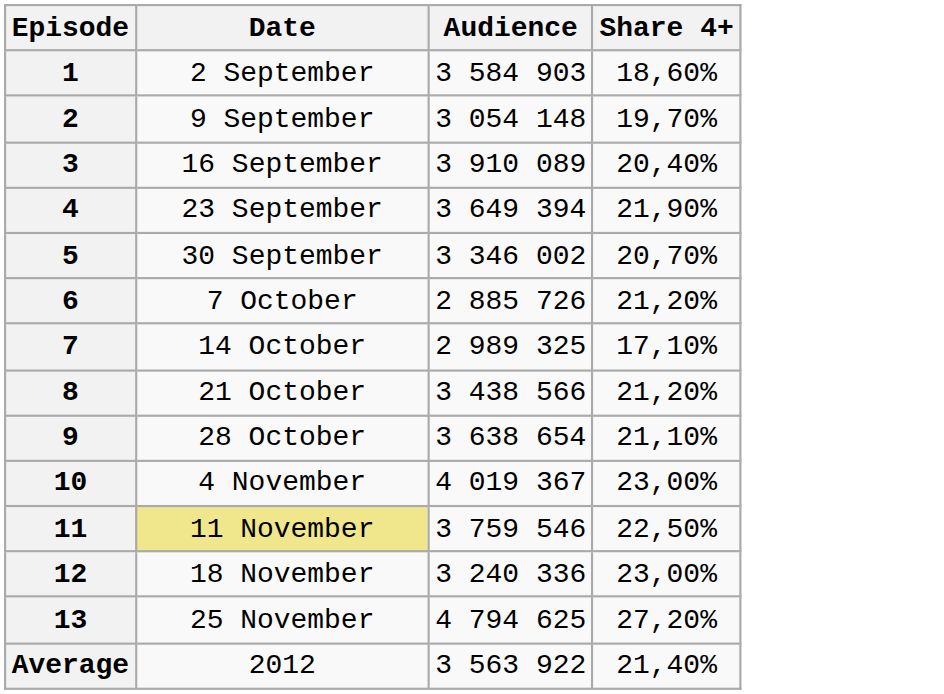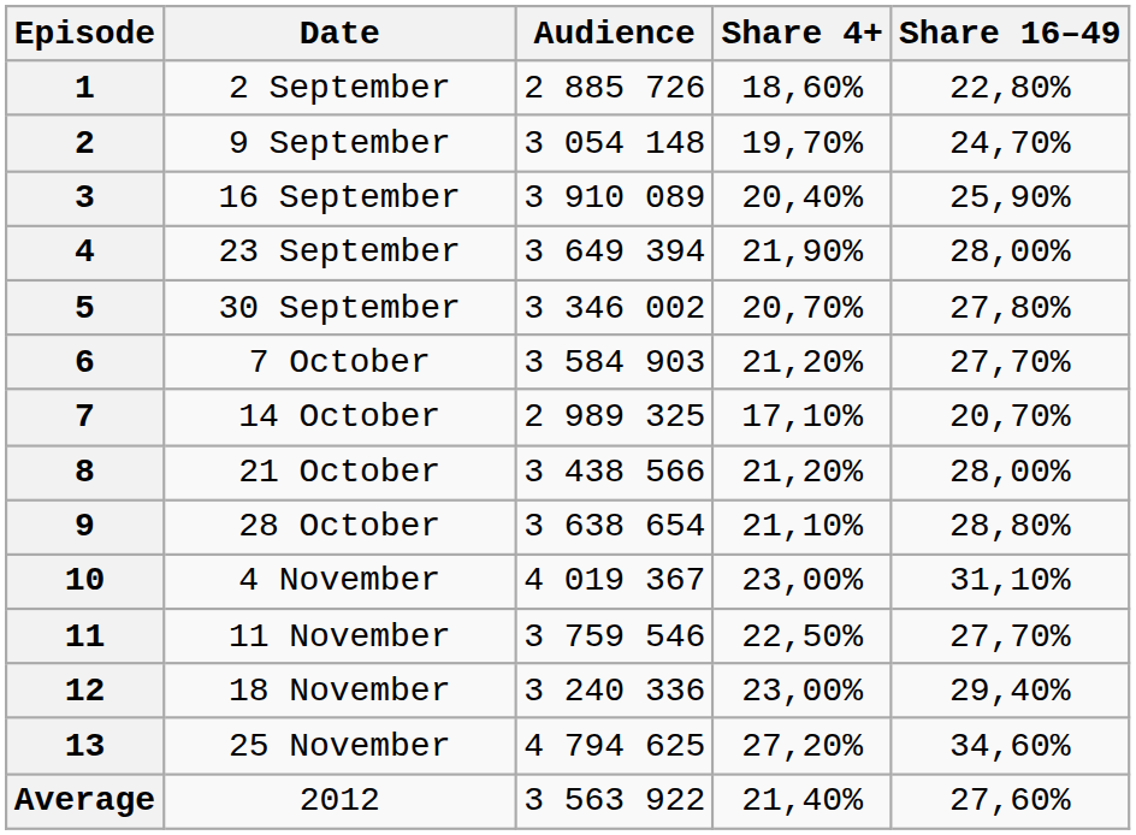 <table class="wikitable sortable" style="text-align:center">
 <tr>
 <th>Episode</th>
 <th scope="col" style="width:130px;">Date</th>
 <th>Audience</th>
 <th>Share 4+</th>
+<th>Share 16–49</th>
 </tr>
 <tr>
 <th scope="row">1</th>
 <td>2 September</td>
-<td>3 584 903</td>
+<td>2 885 726</td>
 <td>18,60%</td>
+<td>22,80%</td>
 </tr>
 <tr>
 <th scope="row">2</th>
 <td>9 September</td>
 <td>3 054 148</td>
 <td>19,70%</td>
+<td>24,70%</td>
 </tr>
 <tr>
 <th scope="row">3</th>
 <td>16 September</td>
 <td>3 910 089</td>
 <td>20,40%</td>
+<td>25,90%</td>
 </tr>
 <tr>
 <th scope="row">4</th>
 <td>23 September</td>
 <td>3 649 394</td>
 <td>21,90%</td>
+<td>28,00%</td>
 </tr>
 <tr>
 <th scope="row">5</th>
 <td>30 September</td>
 <td>3 346 002</td>
 <td>20,70%</td>
+<td>27,80%</td>
 </tr>
 <tr>
 <th scope="row">6</th>
 <td>7 October</td>
-<td>2 885 726</td>
+<td>3 584 903</td>
 <td>21,20%</td>
+<td>27,70%</td>
 </tr>
 <tr>
 <th scope="row">7</th>
 <td>14 October</td>
 <td>2 989 325</td>
 <td>17,10%</td>
+<td>20,70%</td>
 </tr>
 <tr>
 <th scope="row">8</th>
 <td>21 October</td>
 <td>3 438 566</td>
 <td>21,20%</td>
+<td>28,00%</td>
 </tr>
 <tr>
 <th scope="row">9</th>
 <td>28 October</td>
 <td>3 638 654</td>
 <td>21,10%</td>
+<td>28,80%</td>
 </tr>
 <tr>
 <th scope="row">10</th>
 <td>4 November</td>
 <td>4 019 367</td>
 <td>23,00%</td>
+<td>31,10%</td>
 </tr>
 <tr>
 <th scope="row">11</th>
-<td style="background: khaki;">11 November</td>
+<td>11 November</td>
 <td>3 759 546</td>
 <td>22,50%</td>
+<td>27,70%</td>
 </tr>
 <tr>
 <th scope="row">12</th>
 <td>18 November</td>
 <td>3 240 336</td>
 <td>23,00%</td>
+<td>29,40%</td>
 </tr>
 <tr>
 <th scope="row">13</th>
 <td>25 November</td>
 <td>4 794 625</td>
 <td>27,20%</td>
+<td>34,60%</td>
 </tr>
 <tr>
 <th scope="row">Average</th>
 <td>2012</td>
 <td>3 563 922</td>
 <td>21,40%</td>
+<td>27,60%</td>
 </tr>
 </table>
